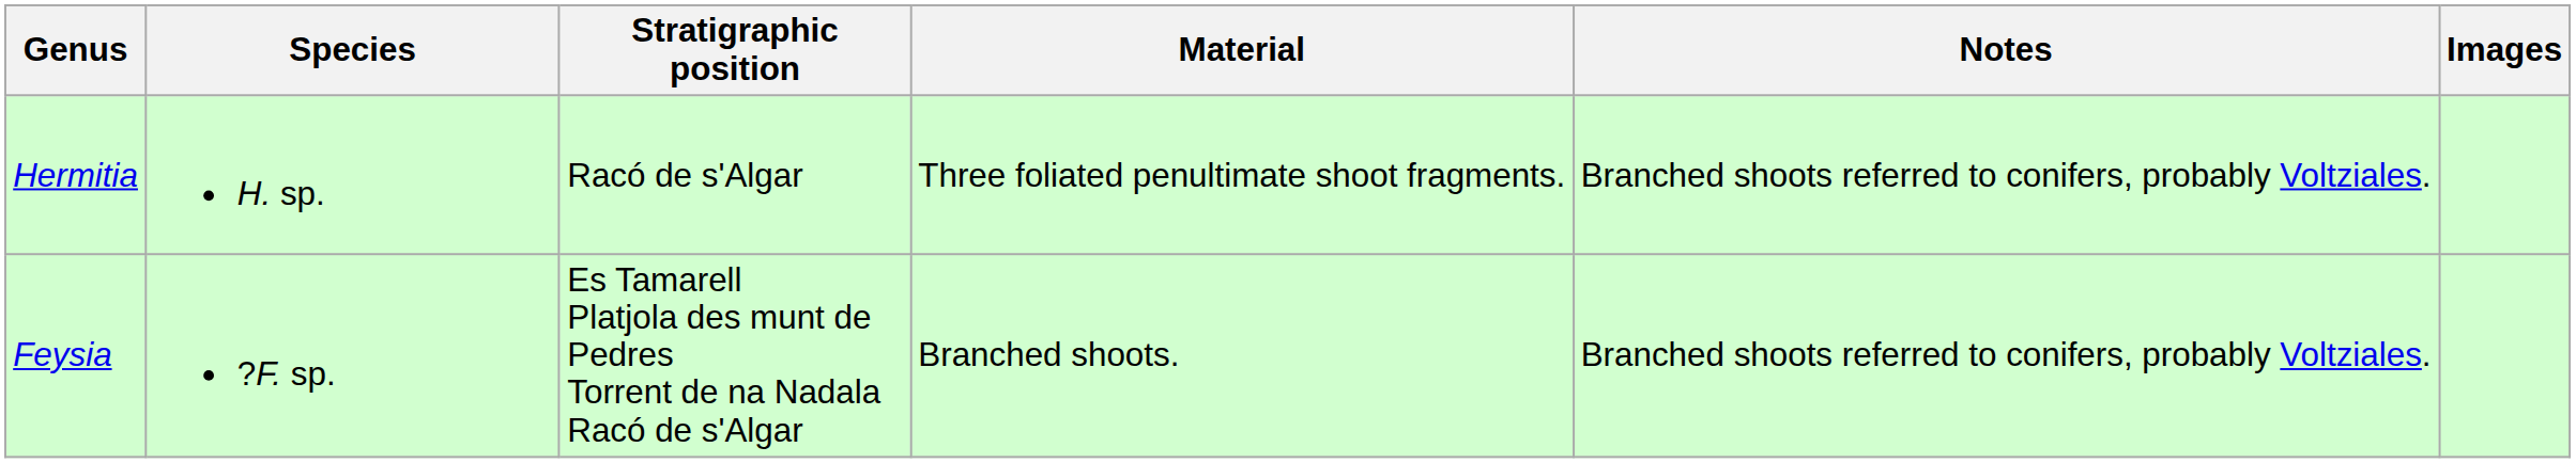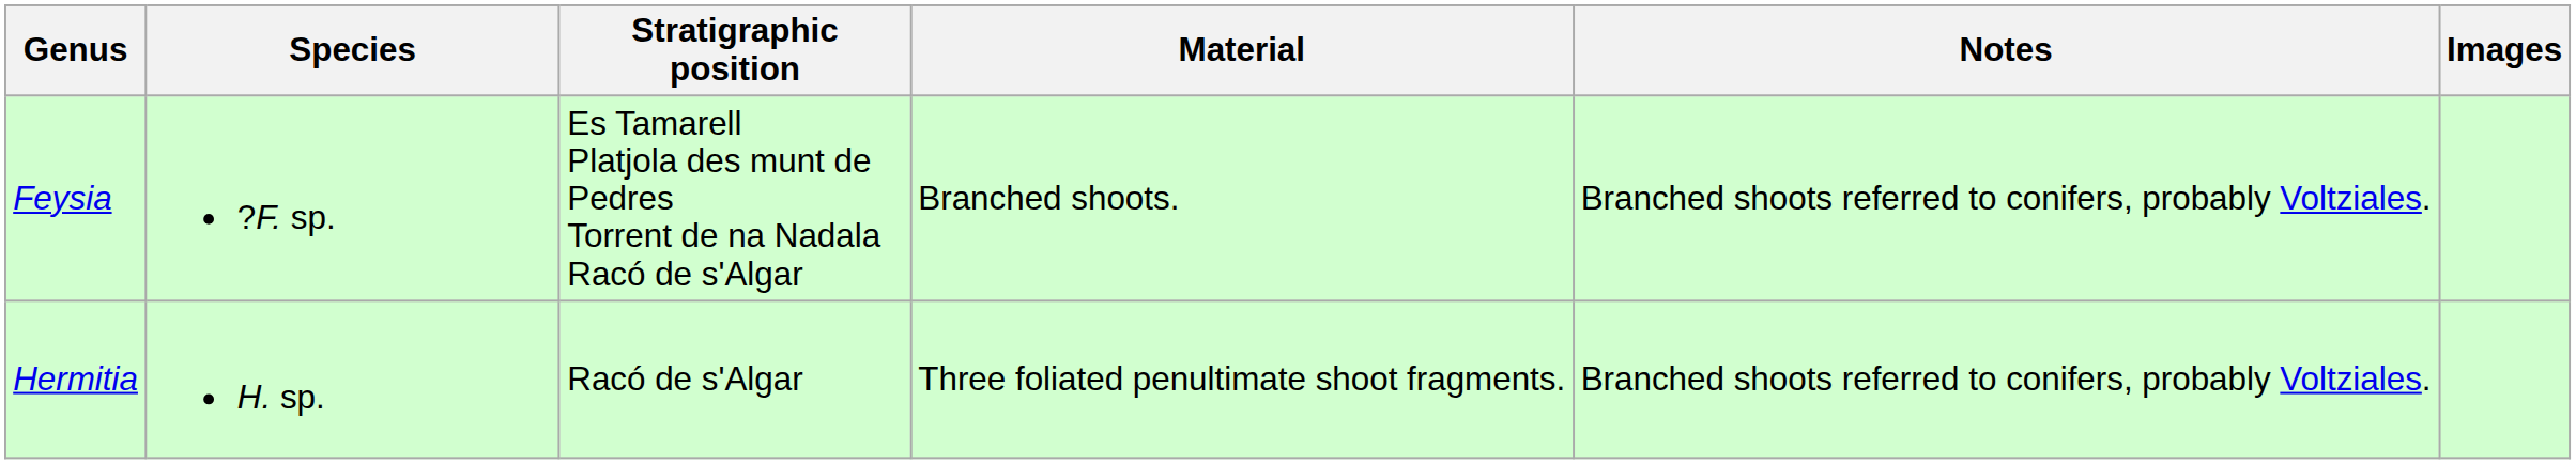 <table class="wikitable">
 <tr>
 <th>Genus</th>
 <th width="190px">Species</th>
 <th width="160px">Stratigraphic position</th>
 <th>Material</th>
 <th>Notes</th>
 <th>Images</th>
 </tr>
 <tr>
+<td style="background:#D1FFCF;"><em><a href='#'>Feysia</a></em></td>
+<td style="background:#D1FFCF;"><br><ul><li>?<em>F.</em> sp.</li></ul></td>
+<td style="background:#D1FFCF;">Es Tamarell<br>Platjola des munt de Pedres<br>Torrent de na Nadala<br>Racó de s'Algar</td>
+<td style="background:#D1FFCF;">Branched shoots.</td>
+<td style="background:#D1FFCF;">Branched shoots referred to conifers, probably <a href='#'>Voltziales</a>.</td>
+<td style="background:#D1FFCF;"></td>
+</tr>
+<tr>
 <td style="background:#D1FFCF;"><em><a href='#'>Hermitia</a></em></td>
 <td style="background:#D1FFCF;"><br><ul><li><em>H.</em> sp.</li></ul></td>
 <td style="background:#D1FFCF;">Racó de s'Algar</td>
 <td style="background:#D1FFCF;">Three foliated penultimate shoot fragments.</td>
 <td style="background:#D1FFCF;">Branched shoots referred to conifers, probably <a href='#'>Voltziales</a>.</td>
 <td style="background:#D1FFCF;"></td>
 </tr>
-<tr>
-<td style="background:#D1FFCF;"><em><a href='#'>Feysia</a></em></td>
-<td style="background:#D1FFCF;"><br><ul><li>?<em>F.</em> sp.</li></ul></td>
-<td style="background:#D1FFCF;">Es Tamarell<br>Platjola des munt de Pedres<br>Torrent de na Nadala<br>Racó de s'Algar</td>
-<td style="background:#D1FFCF;">Branched shoots.</td>
-<td style="background:#D1FFCF;">Branched shoots referred to conifers, probably <a href='#'>Voltziales</a>.</td>
-<td style="background:#D1FFCF;"></td>
-</tr>
 </table>
